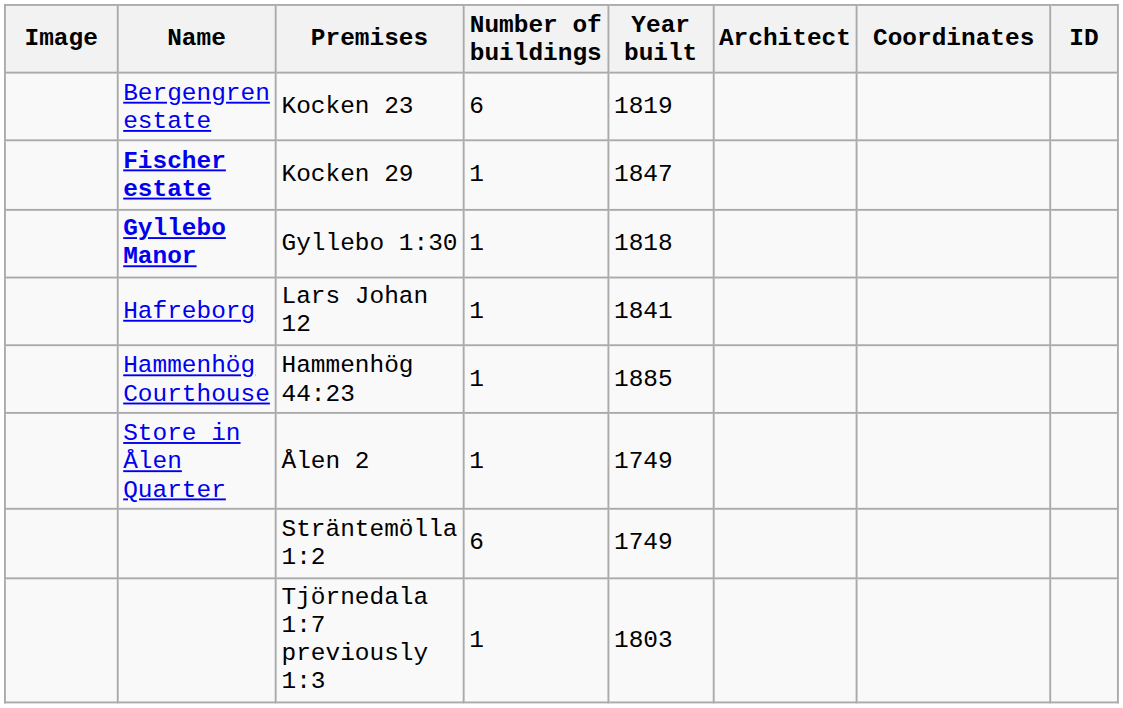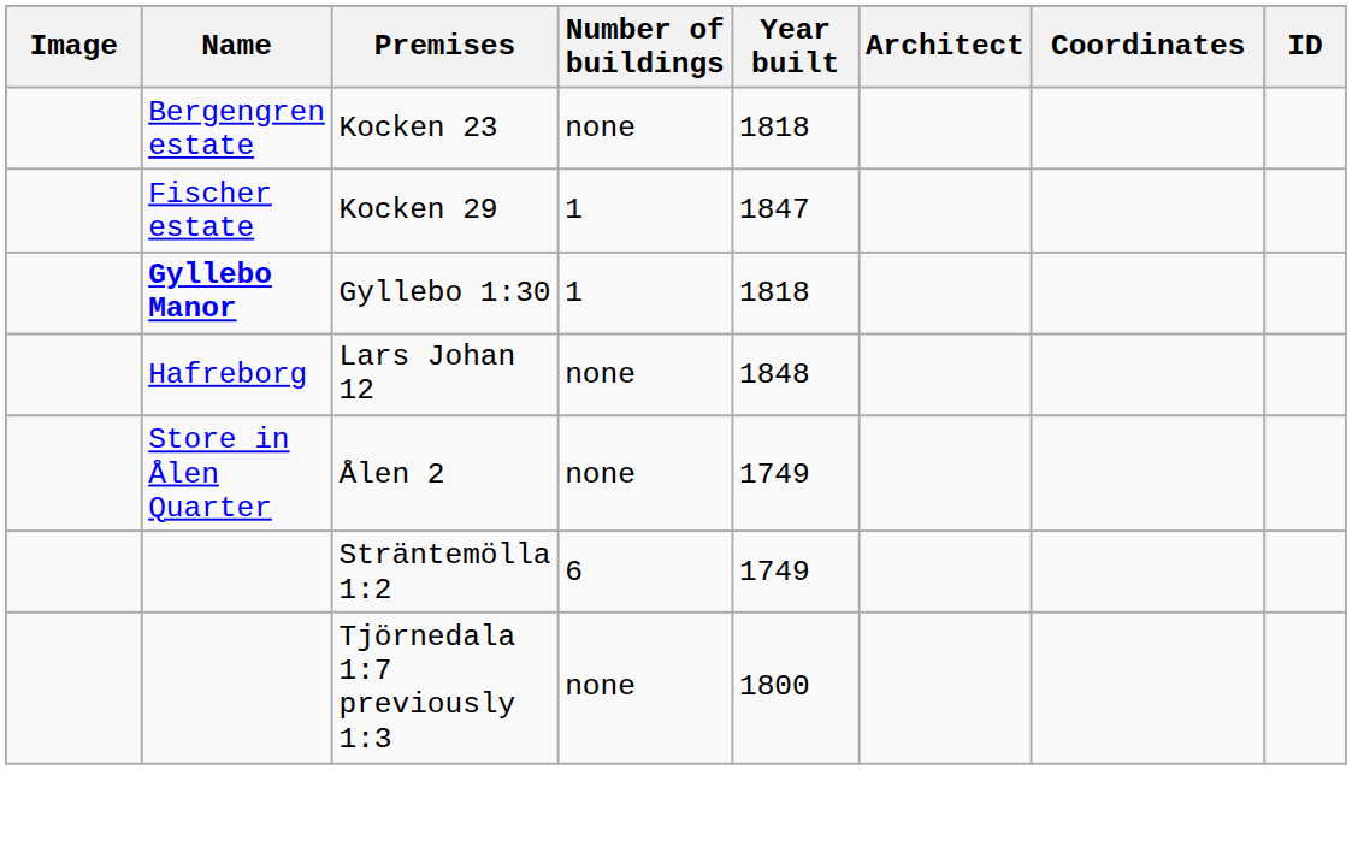 <table class="wikitable" width="95%">
 <tr>
 <th width="150">Image</th>
 <th>Name</th>
 <th>Premises</th>
 <th width="75">Number of<br>buildings</th>
 <th width="120">Year built</th>
 <th>Architect</th>
 <th width="170">Coordinates</th>
 <th width="120">ID</th>
 </tr>
 <tr>
 <td></td>
 <td><a href='#'>Bergengren estate</a></td>
 <td>Kocken 23</td>
-<td>6</td>
-<td>1819</td>
+<td>none</td>
+<td>1818</td>
 <td></td>
 <td></td>
 <td></td>
 </tr>
 <tr>
 <td></td>
-<td><strong><a href='#'>Fischer estate</a></strong></td>
+<td><a href='#'>Fischer estate</a></td>
 <td>Kocken 29</td>
 <td>1</td>
 <td>1847</td>
 <td></td>
 <td></td>
 <td></td>
 </tr>
 <tr>
 <td></td>
 <td><strong><a href='#'>Gyllebo Manor</a></strong></td>
 <td>Gyllebo 1:30</td>
 <td>1</td>
 <td>1818</td>
 <td></td>
 <td></td>
 <td></td>
 </tr>
 <tr>
 <td></td>
 <td Simrishamns museum><a href='#'>Hafreborg</a></td>
 <td>Lars Johan 12</td>
-<td>1</td>
-<td>1841</td>
-<td></td>
-<td></td>
-<td></td>
-</tr>
-<tr>
-<td></td>
-<td><a href='#'>Hammenhög Courthouse</a></td>
-<td>Hammenhög 44:23</td>
-<td>1</td>
-<td>1885</td>
+<td>none</td>
+<td>1848</td>
 <td></td>
 <td></td>
 <td></td>
 </tr>
 <tr>
 <td></td>
 <td><a href='#'>Store in Ålen Quarter</a></td>
 <td>Ålen 2</td>
-<td>1</td>
+<td>none</td>
 <td>1749</td>
 <td></td>
 <td></td>
 <td></td>
 </tr>
 <tr>
 <td></td>
 <td></td>
 <td>Sträntemölla 1:2</td>
 <td>6</td>
 <td>1749</td>
 <td></td>
 <td></td>
 <td></td>
 </tr>
 <tr>
 <td></td>
 <td></td>
 <td>Tjörnedala 1:7<br>previously 1:3</td>
-<td>1</td>
-<td>1803</td>
+<td>none</td>
+<td>1800</td>
 <td></td>
 <td></td>
 <td></td>
 </tr>
 </table>
